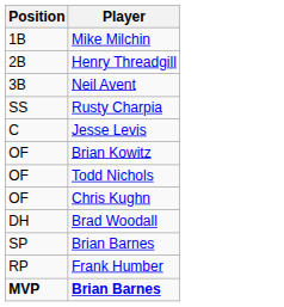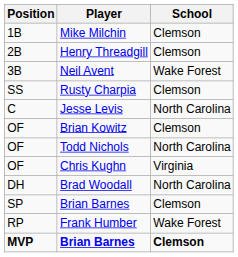 <table class="wikitable">
 <tr>
 <th>Position</th>
 <th>Player</th>
+<th>School</th>
 </tr>
 <tr>
 <td>1B</td>
 <td><a href='#'>Mike Milchin</a></td>
+<td>Clemson</td>
 </tr>
 <tr>
 <td>2B</td>
 <td><a href='#'>Henry Threadgill</a></td>
+<td>Clemson</td>
 </tr>
 <tr>
 <td>3B</td>
 <td><a href='#'>Neil Avent</a></td>
+<td>Wake Forest</td>
 </tr>
 <tr>
 <td>SS</td>
 <td><a href='#'>Rusty Charpia</a></td>
+<td>Clemson</td>
 </tr>
 <tr>
 <td>C</td>
 <td><a href='#'>Jesse Levis</a></td>
+<td>North Carolina</td>
 </tr>
 <tr>
 <td>OF</td>
 <td><a href='#'>Brian Kowitz</a></td>
+<td>Clemson</td>
 </tr>
 <tr>
 <td>OF</td>
 <td><a href='#'>Todd Nichols</a></td>
+<td>North Carolina</td>
 </tr>
 <tr>
 <td>OF</td>
 <td><a href='#'>Chris Kughn</a></td>
+<td>Virginia</td>
 </tr>
 <tr>
 <td>DH</td>
 <td><a href='#'>Brad Woodall</a></td>
+<td>North Carolina</td>
 </tr>
 <tr>
 <td>SP</td>
 <td><a href='#'>Brian Barnes</a></td>
+<td>Clemson</td>
 </tr>
 <tr>
 <td>RP</td>
 <td><a href='#'>Frank Humber</a></td>
+<td>Wake Forest</td>
 </tr>
 <tr>
 <td><strong>MVP</strong></td>
 <td><strong><a href='#'>Brian Barnes</a></strong></td>
+<td><strong>Clemson</strong></td>
 </tr>
 </table>
